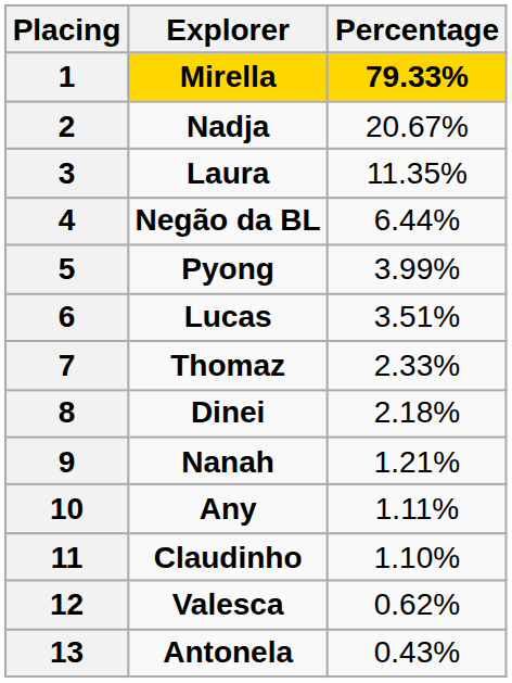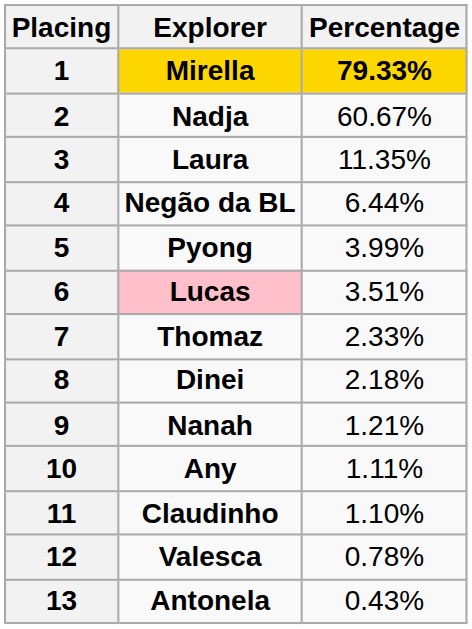 <table class="wikitable" style="text-align:center; font-size:85%">
 <tr>
 <th>Placing</th>
 <th>Explorer</th>
 <th>Percentage</th>
 </tr>
 <tr>
 <th>1</th>
 <td bgcolor="gold"><strong>Mirella</strong></td>
 <td bgcolor="gold"><strong>79.33%<br></strong></td>
 </tr>
 <tr>
 <th>2</th>
 <td><strong>Nadja</strong></td>
-<td>20.67%<br></td>
+<td>60.67%<br></td>
 </tr>
 <tr>
 <th>3</th>
 <td><strong>Laura</strong></td>
 <td>11.35%<br></td>
 </tr>
 <tr>
 <th>4</th>
 <td><strong>Negão da BL</strong></td>
 <td>6.44%<br></td>
 </tr>
 <tr>
 <th>5</th>
 <td><strong>Pyong</strong></td>
 <td>3.99%<br></td>
 </tr>
 <tr>
 <th>6</th>
-<td><strong>Lucas</strong></td>
+<td style="background: pink;"><strong>Lucas</strong></td>
 <td>3.51%<br></td>
 </tr>
 <tr>
 <th>7</th>
 <td><strong>Thomaz</strong></td>
 <td>2.33%<br></td>
 </tr>
 <tr>
 <th>8</th>
 <td><strong>Dinei</strong></td>
 <td>2.18%<br></td>
 </tr>
 <tr>
 <th>9</th>
 <td><strong>Nanah</strong></td>
 <td>1.21%<br></td>
 </tr>
 <tr>
 <th>10</th>
 <td><strong>Any</strong></td>
 <td>1.11%<br></td>
 </tr>
 <tr>
 <th>11</th>
 <td><strong>Claudinho</strong></td>
 <td>1.10%<br></td>
 </tr>
 <tr>
 <th>12</th>
 <td><strong>Valesca</strong></td>
-<td>0.62%<br></td>
+<td>0.78%<br></td>
 </tr>
 <tr>
 <th>13</th>
 <td><strong>Antonela</strong></td>
 <td>0.43%<br></td>
 </tr>
 </table>
